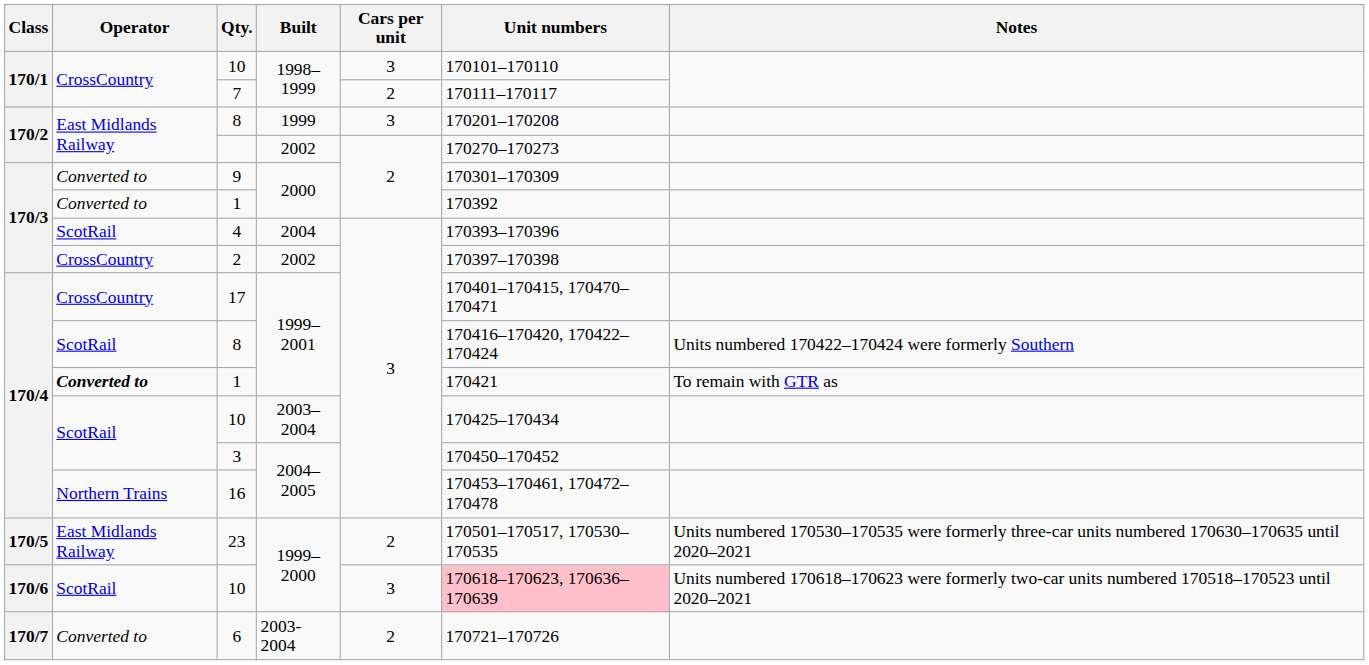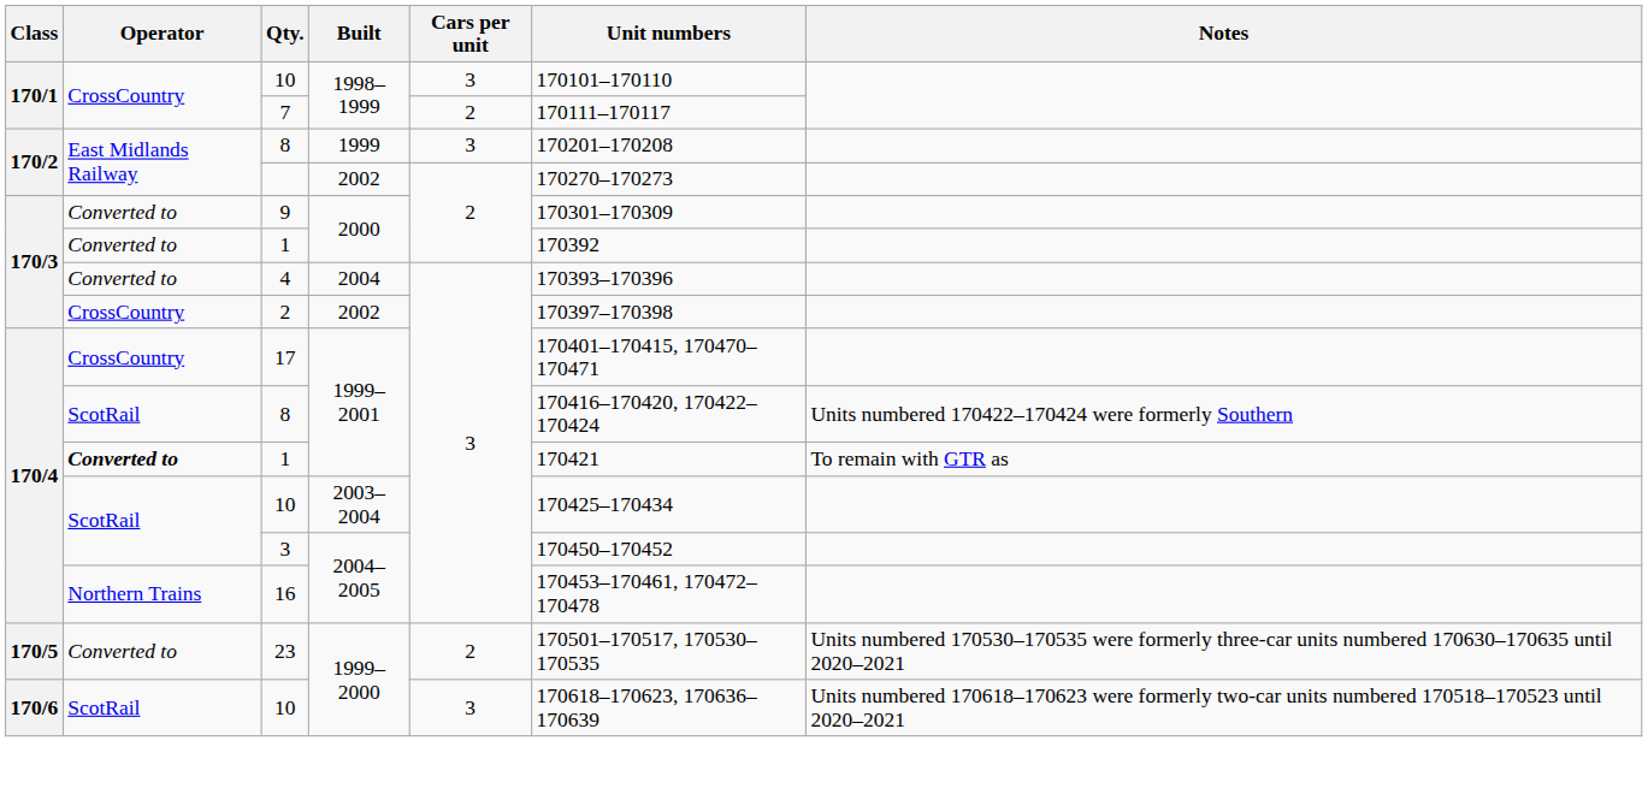 <table class="wikitable">
 <tr>
 <th>Class</th>
 <th>Operator</th>
 <th>Qty.</th>
 <th>Built</th>
 <th>Cars per unit</th>
 <th>Unit numbers</th>
 <th>Notes</th>
 </tr>
 <tr>
 <th rowspan=2>170/1</th>
 <td rowspan=2><a href='#'>CrossCountry</a></td>
 <td align="center">10</td>
 <td rowspan=2 align=center>1998–1999</td>
 <td align=center>3</td>
 <td>170101–170110</td>
 <td rowspan="2"></td>
 </tr>
 <tr>
 <td align="center">7</td>
 <td align="center">2</td>
 <td>170111–170117</td>
 </tr>
 <tr>
 <th rowspan="2">170/2</th>
 <td rowspan="2"><a href='#'>East Midlands Railway</a></td>
 <td align="center">8</td>
 <td align="center">1999</td>
 <td align="center">3</td>
 <td>170201–170208</td>
 <td></td>
 </tr>
 <tr>
 <td><br></td>
 <td align="center">2002</td>
 <td rowspan="3" align="center">2</td>
 <td>170270–170273</td>
 <td></td>
 </tr>
 <tr>
 <th rowspan="4">170/3</th>
 <td><em>Converted to </em></td>
 <td align="center">9</td>
 <td rowspan="2" align="center">2000</td>
 <td>170301–170309</td>
 <td></td>
 </tr>
 <tr>
 <td><em>Converted to </em></td>
 <td align=center>1</td>
 <td>170392</td>
 <td></td>
 </tr>
 <tr>
-<td><a href='#'>ScotRail</a></td>
+<td><em>Converted to </em></td>
 <td align="center">4</td>
 <td align=center>2004</td>
 <td rowspan="8" align="center">3</td>
 <td>170393–170396</td>
 <td></td>
 </tr>
 <tr>
 <td><a href='#'>CrossCountry</a></td>
 <td align=center>2</td>
 <td align=center>2002</td>
 <td>170397–170398</td>
 <td></td>
 </tr>
 <tr>
 <th rowspan="6">170/4</th>
 <td><a href='#'>CrossCountry</a></td>
 <td align=center>17</td>
 <td rowspan="3" align="center">1999–2001</td>
 <td>170401–170415, 170470–170471</td>
 <td></td>
 </tr>
 <tr>
 <td><a href='#'>ScotRail</a></td>
 <td align=center>8</td>
 <td>170416–170420, 170422–170424</td>
 <td>Units numbered 170422–170424 were formerly <a href='#'>Southern</a> </td>
 </tr>
 <tr>
 <td><strong><em>Converted to </em></strong></td>
 <td align=center>1</td>
 <td>170421</td>
 <td>To remain with <a href='#'>GTR</a> as </td>
 </tr>
 <tr>
 <td rowspan=2><a href='#'>ScotRail</a></td>
 <td align=center>10</td>
 <td align=center>2003–2004</td>
 <td>170425–170434</td>
 <td></td>
 </tr>
 <tr>
 <td align=center>3</td>
 <td align="center" rowspan="2">2004–2005</td>
 <td>170450–170452</td>
 <td></td>
 </tr>
 <tr>
 <td><a href='#'>Northern Trains</a></td>
 <td align=center>16</td>
 <td>170453–170461, 170472–170478</td>
 <td></td>
 </tr>
 <tr>
 <th>170/5</th>
-<td><a href='#'>East Midlands Railway</a></td>
+<td><em>Converted to </em></td>
 <td align="center">23</td>
 <td align=center rowspan="2">1999–2000</td>
 <td align=center>2</td>
 <td>170501–170517, 170530–170535</td>
 <td>Units numbered 170530–170535 were formerly three-car units numbered 170630–170635 until 2020–2021</td>
 </tr>
 <tr>
 <th>170/6</th>
 <td><a href='#'>ScotRail</a></td>
 <td align=center>10</td>
 <td align="center">3</td>
-<td style="background: pink;">170618–170623, 170636–170639</td>
+<td>170618–170623, 170636–170639</td>
 <td>Units numbered 170618–170623 were formerly two-car units numbered 170518–170523 until 2020–2021</td>
 </tr>
-<tr>
-<th>170/7</th>
-<td><em>Converted to </em></td>
-<td align=center>6</td>
-<td>2003-2004</td>
-<td align="center">2</td>
-<td>170721–170726</td>
-<td></td>
-</tr>
 </table>
